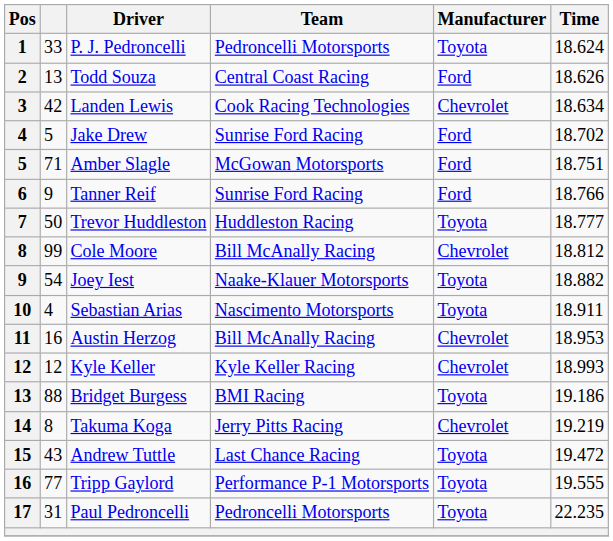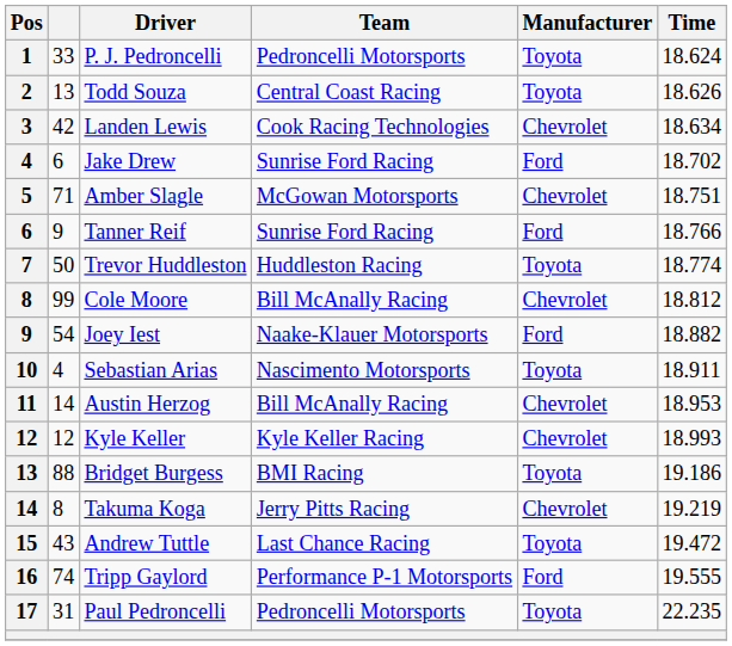 <table class="wikitable" style="font-size:98%">
 <tr>
 <th>Pos</th>
 <th></th>
 <th>Driver</th>
 <th>Team</th>
 <th>Manufacturer</th>
 <th>Time</th>
 </tr>
 <tr>
 <th>1</th>
 <td>33</td>
 <td><a href='#'>P. J. Pedroncelli</a></td>
 <td><a href='#'>Pedroncelli Motorsports</a></td>
 <td><a href='#'>Toyota</a></td>
 <td>18.624</td>
 </tr>
 <tr>
 <th>2</th>
 <td>13</td>
 <td><a href='#'>Todd Souza</a></td>
 <td><a href='#'>Central Coast Racing</a></td>
-<td><a href='#'>Ford</a></td>
+<td><a href='#'>Toyota</a></td>
 <td>18.626</td>
 </tr>
 <tr>
 <th>3</th>
 <td>42</td>
 <td><a href='#'>Landen Lewis</a></td>
 <td><a href='#'>Cook Racing Technologies</a></td>
 <td><a href='#'>Chevrolet</a></td>
 <td>18.634</td>
 </tr>
 <tr>
 <th>4</th>
-<td>5</td>
+<td>6</td>
 <td><a href='#'>Jake Drew</a></td>
 <td><a href='#'>Sunrise Ford Racing</a></td>
 <td><a href='#'>Ford</a></td>
 <td>18.702</td>
 </tr>
 <tr>
 <th>5</th>
 <td>71</td>
 <td><a href='#'>Amber Slagle</a></td>
 <td><a href='#'>McGowan Motorsports</a></td>
-<td><a href='#'>Ford</a></td>
+<td><a href='#'>Chevrolet</a></td>
 <td>18.751</td>
 </tr>
 <tr>
 <th>6</th>
 <td>9</td>
 <td><a href='#'>Tanner Reif</a></td>
 <td><a href='#'>Sunrise Ford Racing</a></td>
 <td><a href='#'>Ford</a></td>
 <td>18.766</td>
 </tr>
 <tr>
 <th>7</th>
 <td>50</td>
 <td><a href='#'>Trevor Huddleston</a></td>
 <td><a href='#'>Huddleston Racing</a></td>
 <td><a href='#'>Toyota</a></td>
-<td>18.777</td>
+<td>18.774</td>
 </tr>
 <tr>
 <th>8</th>
 <td>99</td>
 <td><a href='#'>Cole Moore</a></td>
 <td><a href='#'>Bill McAnally Racing</a></td>
 <td><a href='#'>Chevrolet</a></td>
 <td>18.812</td>
 </tr>
 <tr>
 <th>9</th>
 <td>54</td>
 <td><a href='#'>Joey Iest</a></td>
 <td><a href='#'>Naake-Klauer Motorsports</a></td>
-<td><a href='#'>Toyota</a></td>
+<td><a href='#'>Ford</a></td>
 <td>18.882</td>
 </tr>
 <tr>
 <th>10</th>
 <td>4</td>
 <td><a href='#'>Sebastian Arias</a></td>
 <td><a href='#'>Nascimento Motorsports</a></td>
 <td><a href='#'>Toyota</a></td>
 <td>18.911</td>
 </tr>
 <tr>
 <th>11</th>
-<td>16</td>
+<td>14</td>
 <td><a href='#'>Austin Herzog</a></td>
 <td><a href='#'>Bill McAnally Racing</a></td>
 <td><a href='#'>Chevrolet</a></td>
 <td>18.953</td>
 </tr>
 <tr>
 <th>12</th>
 <td>12</td>
 <td><a href='#'>Kyle Keller</a></td>
 <td><a href='#'>Kyle Keller Racing</a></td>
 <td><a href='#'>Chevrolet</a></td>
 <td>18.993</td>
 </tr>
 <tr>
 <th>13</th>
 <td>88</td>
 <td><a href='#'>Bridget Burgess</a></td>
 <td><a href='#'>BMI Racing</a></td>
 <td><a href='#'>Toyota</a></td>
 <td>19.186</td>
 </tr>
 <tr>
 <th>14</th>
 <td>8</td>
 <td><a href='#'>Takuma Koga</a></td>
 <td><a href='#'>Jerry Pitts Racing</a></td>
 <td><a href='#'>Chevrolet</a></td>
 <td>19.219</td>
 </tr>
 <tr>
 <th>15</th>
 <td>43</td>
 <td><a href='#'>Andrew Tuttle</a></td>
 <td><a href='#'>Last Chance Racing</a></td>
 <td><a href='#'>Toyota</a></td>
 <td>19.472</td>
 </tr>
 <tr>
 <th>16</th>
-<td>77</td>
+<td>74</td>
 <td><a href='#'>Tripp Gaylord</a></td>
 <td><a href='#'>Performance P-1 Motorsports</a></td>
-<td><a href='#'>Toyota</a></td>
+<td><a href='#'>Ford</a></td>
 <td>19.555</td>
 </tr>
 <tr>
 <th>17</th>
 <td>31</td>
 <td><a href='#'>Paul Pedroncelli</a></td>
 <td><a href='#'>Pedroncelli Motorsports</a></td>
 <td><a href='#'>Toyota</a></td>
 <td>22.235</td>
 </tr>
 <tr>
 <th colspan="6"></th>
 </tr>
 <tr>
 </tr>
 </table>
